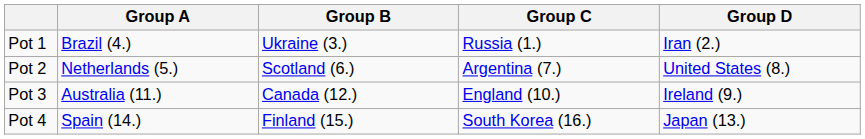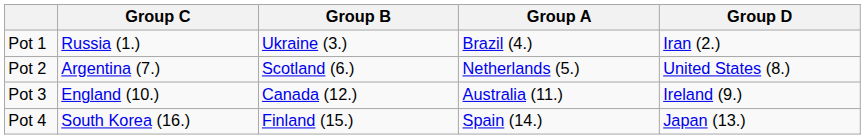 <table class="wikitable" style="width:95%">
 <tr>
 <th width=5%></th>
+<th width=20%><strong>Group C</strong></th>
+<th width=20%><strong>Group B</strong></th>
 <th width=20%><strong>Group A</strong></th>
-<th width=20%><strong>Group B</strong></th>
-<th width=20%><strong>Group C</strong></th>
 <th width=20%><strong>Group D</strong></th>
 </tr>
 <tr>
 <td>Pot 1</td>
+<td> <a href='#'>Russia</a> (1.)</td>
+<td> <a href='#'>Ukraine</a> (3.)</td>
 <td> <a href='#'>Brazil</a> (4.)</td>
-<td> <a href='#'>Ukraine</a> (3.)</td>
-<td> <a href='#'>Russia</a> (1.)</td>
 <td> <a href='#'>Iran</a> (2.)</td>
 </tr>
 <tr>
 <td>Pot 2</td>
+<td> <a href='#'>Argentina</a> (7.)</td>
+<td> <a href='#'>Scotland</a> (6.)</td>
 <td> <a href='#'>Netherlands</a> (5.)</td>
-<td> <a href='#'>Scotland</a> (6.)</td>
-<td> <a href='#'>Argentina</a> (7.)</td>
 <td> <a href='#'>United States</a> (8.)</td>
 </tr>
 <tr>
 <td>Pot 3</td>
+<td> <a href='#'>England</a> (10.)</td>
+<td> <a href='#'>Canada</a> (12.)</td>
 <td> <a href='#'>Australia</a> (11.)</td>
-<td> <a href='#'>Canada</a> (12.)</td>
-<td> <a href='#'>England</a> (10.)</td>
 <td> <a href='#'>Ireland</a> (9.)</td>
 </tr>
 <tr>
 <td>Pot 4</td>
+<td> <a href='#'>South Korea</a> (16.)</td>
+<td> <a href='#'>Finland</a> (15.)</td>
 <td> <a href='#'>Spain</a> (14.)</td>
-<td> <a href='#'>Finland</a> (15.)</td>
-<td> <a href='#'>South Korea</a> (16.)</td>
 <td> <a href='#'>Japan</a> (13.)</td>
 </tr>
 </table>
